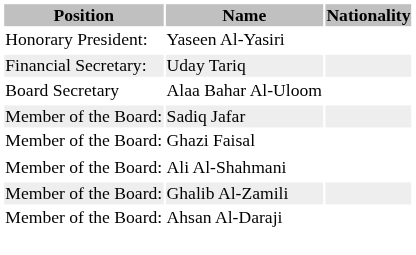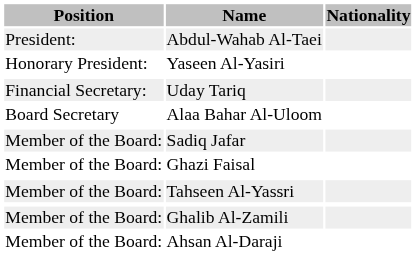 <table class="toccolours">
 <tr>
 <th bgcolor=silver>Position</th>
 <th bgcolor=silver>Name</th>
 <th bgcolor=silver>Nationality</th>
+</tr>
+<tr bgcolor=#eeeeee>
+<td>President:</td>
+<td>Abdul-Wahab Al-Taei</td>
+<td></td>
 </tr>
 <tr>
 <td>Honorary President:</td>
 <td>Yaseen Al-Yasiri</td>
 <td></td>
 </tr>
 <tr>
 </tr>
 <tr bgcolor=#eeeeee>
 <td>Financial Secretary:</td>
 <td>Uday Tariq</td>
 <td></td>
 </tr>
 <tr>
 <td>Board Secretary</td>
 <td>Alaa Bahar Al-Uloom</td>
 <td></td>
 </tr>
 <tr>
 </tr>
 <tr bgcolor=#eeeeee>
 <td>Member of the Board:</td>
 <td>Sadiq Jafar</td>
 <td></td>
 </tr>
 <tr>
 <td>Member of the Board:</td>
 <td>Ghazi Faisal</td>
 <td></td>
 </tr>
 <tr>
 </tr>
-<tr>
+<tr bgcolor=#eeeeee>
 <td>Member of the Board:</td>
-<td>Ali Al-Shahmani</td>
+<td>Tahseen Al-Yassri</td>
 <td></td>
 </tr>
 <tr>
 </tr>
 <tr bgcolor=#eeeeee>
 <td>Member of the Board:</td>
 <td>Ghalib Al-Zamili</td>
 <td></td>
 </tr>
 <tr>
 <td>Member of the Board:</td>
 <td>Ahsan Al-Daraji</td>
 <td></td>
 </tr>
 </table>
